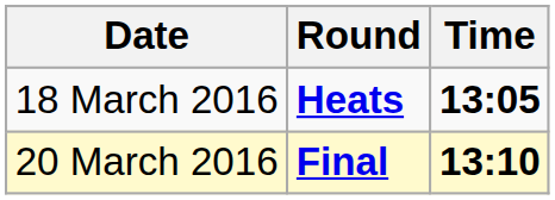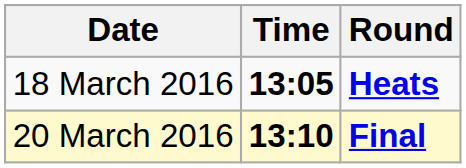 <table class="wikitable">
 <tr>
 <th>Date</th>
+<th>Time</th>
 <th>Round</th>
-<th>Time</th>
 </tr>
 <tr>
 <td>18 March 2016</td>
+<td><strong>13:05</strong></td>
 <td><strong><a href='#'>Heats</a></strong></td>
-<td><strong>13:05</strong></td>
 </tr>
 <tr style=background:lemonchiffon>
 <td>20 March 2016</td>
+<td><strong>13:10</strong></td>
 <td><strong><a href='#'>Final</a></strong></td>
-<td><strong>13:10</strong></td>
 </tr>
 </table>
